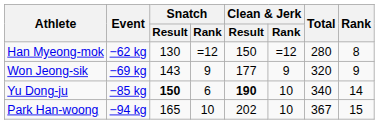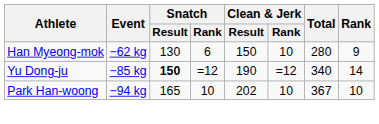 <table class="wikitable" style="font-size:90%">
 <tr>
 <th rowspan="2">Athlete</th>
 <th rowspan="2">Event</th>
 <th colspan="2">Snatch</th>
 <th colspan="2">Clean & Jerk</th>
 <th rowspan="2">Total</th>
 <th rowspan="2">Rank</th>
 </tr>
 <tr style="font-size:95%">
 <th>Result</th>
 <th>Rank</th>
 <th>Result</th>
 <th>Rank</th>
 </tr>
 <tr align=center>
 <td align=left><a href='#'>Han Myeong-mok</a></td>
 <td align=left><a href='#'>−62 kg</a></td>
 <td>130</td>
-<td>=12</td>
+<td>6</td>
 <td>150</td>
-<td>=12</td>
+<td>10</td>
 <td>280</td>
-<td>8</td>
-</tr>
-<tr align=center>
-<td align=left><a href='#'>Won Jeong-sik</a></td>
-<td align=left><a href='#'>−69 kg</a></td>
-<td>143</td>
-<td>9</td>
-<td>177</td>
-<td>9</td>
-<td>320</td>
 <td>9</td>
 </tr>
 <tr align=center>
 <td align=left><a href='#'>Yu Dong-ju</a></td>
 <td align=left><a href='#'>−85 kg</a></td>
 <td><strong>150</strong></td>
-<td>6</td>
-<td><strong>190</strong></td>
-<td>10</td>
+<td>=12</td>
+<td>190</td>
+<td>=12</td>
 <td>340</td>
 <td>14</td>
 </tr>
 <tr align=center>
 <td align=left><a href='#'>Park Han-woong</a></td>
 <td align=left><a href='#'>−94 kg</a></td>
 <td>165</td>
 <td>10</td>
 <td>202</td>
 <td>10</td>
 <td>367</td>
-<td>15</td>
+<td>10</td>
 </tr>
 </table>
